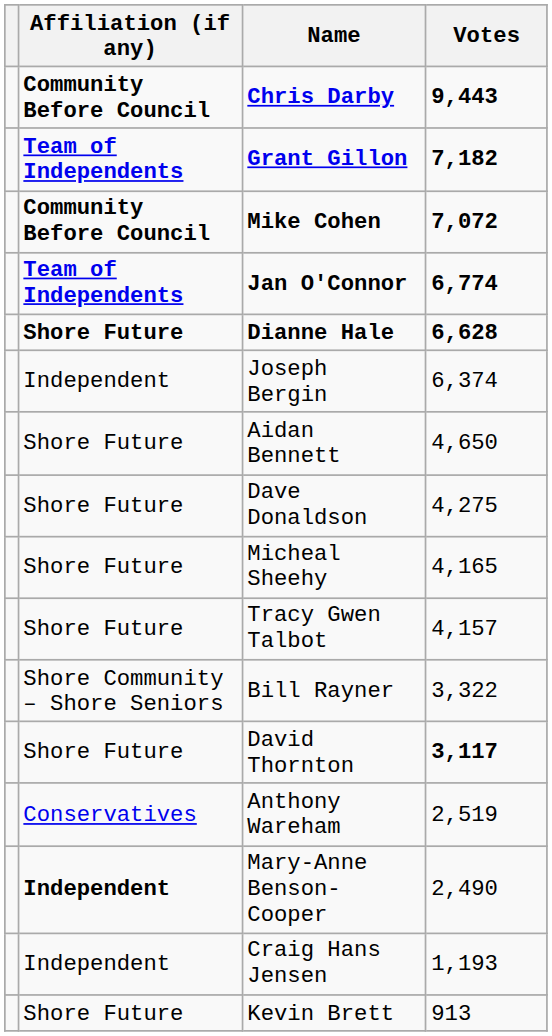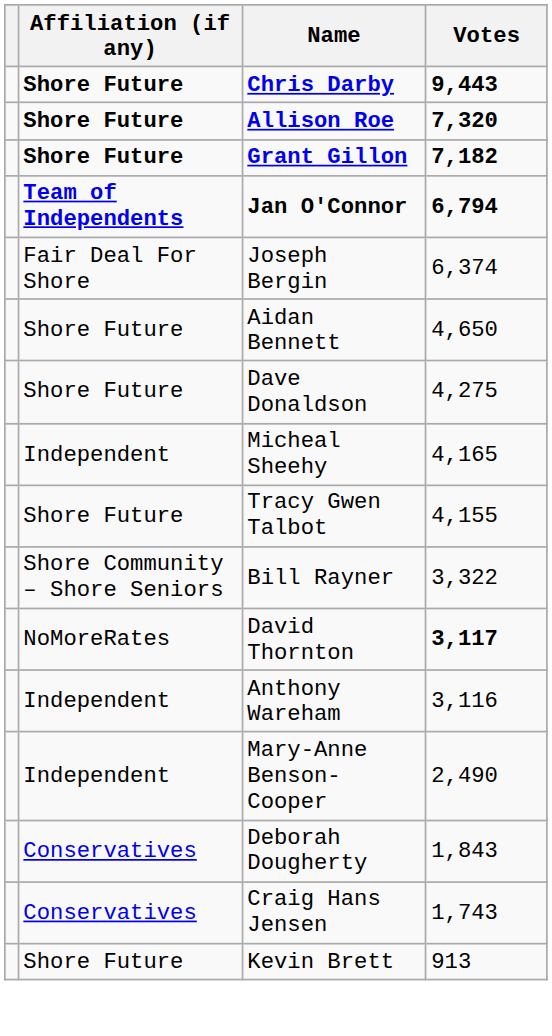 <table class="wikitable" style="width:51%;">
 <tr>
 <th style="width:1%;"></th>
 <th style="width:15%;">Affiliation (if any)</th>
 <th style="width:20%;">Name</th>
 <th style="width:15%;">Votes</th>
 </tr>
 <tr>
 <td bgcolor=></td>
-<td><strong>Community Before Council</strong></td>
+<td><strong>Shore Future</strong></td>
 <td><strong><a href='#'>Chris Darby</a></strong></td>
 <td><strong>9,443</strong></td>
 </tr>
 <tr>
 <td bgcolor=></td>
-<td><strong><a href='#'>Team of Independents</a></strong></td>
+<td><strong>Shore Future</strong></td>
+<td><strong><a href='#'>Allison Roe</a></strong></td>
+<td><strong>7,320</strong></td>
+</tr>
+<tr>
+<td bgcolor=></td>
+<td><strong>Shore Future</strong></td>
 <td><strong><a href='#'>Grant Gillon</a></strong></td>
 <td><strong>7,182</strong></td>
 </tr>
 <tr>
 <td bgcolor=></td>
-<td><strong>Community Before Council</strong></td>
-<td><strong>Mike Cohen</strong></td>
-<td><strong>7,072</strong></td>
+<td><strong><a href='#'>Team of Independents</a></strong></td>
+<td><strong>Jan O'Connor</strong></td>
+<td><strong>6,794</strong></td>
 </tr>
 <tr>
 <td bgcolor=></td>
-<td><strong><a href='#'>Team of Independents</a></strong></td>
-<td><strong>Jan O'Connor</strong></td>
-<td><strong>6,774</strong></td>
-</tr>
-<tr>
-<td bgcolor=></td>
-<td><strong>Shore Future</strong></td>
-<td><strong>Dianne Hale</strong></td>
-<td><strong>6,628</strong></td>
-</tr>
-<tr>
-<td bgcolor=></td>
-<td>Independent</td>
+<td>Fair Deal For Shore</td>
 <td>Joseph Bergin</td>
 <td>6,374</td>
 </tr>
 <tr>
 <td bgcolor=></td>
 <td>Shore Future</td>
 <td>Aidan Bennett</td>
 <td>4,650</td>
 </tr>
 <tr>
 <td bgcolor=></td>
 <td>Shore Future</td>
 <td>Dave Donaldson</td>
 <td>4,275</td>
 </tr>
 <tr>
 <td bgcolor=></td>
-<td>Shore Future</td>
+<td>Independent</td>
 <td>Micheal Sheehy</td>
 <td>4,165</td>
 </tr>
 <tr>
 <td bgcolor=></td>
 <td>Shore Future</td>
 <td>Tracy Gwen Talbot</td>
-<td>4,157</td>
+<td>4,155</td>
 </tr>
 <tr>
 <td bgcolor=></td>
 <td>Shore Community – Shore Seniors</td>
 <td>Bill Rayner</td>
 <td>3,322</td>
 </tr>
 <tr>
 <td bgcolor=></td>
-<td>Shore Future</td>
+<td>NoMoreRates</td>
 <td>David Thornton</td>
 <td><strong>3,117</strong></td>
 </tr>
 <tr>
 <td bgcolor=></td>
-<td><a href='#'>Conservatives</a></td>
+<td>Independent</td>
 <td>Anthony Wareham</td>
-<td>2,519</td>
+<td>3,116</td>
 </tr>
 <tr>
 <td bgcolor=></td>
-<td><strong>Independent</strong></td>
+<td>Independent</td>
 <td>Mary-Anne Benson-Cooper</td>
 <td>2,490</td>
 </tr>
 <tr>
 <td bgcolor=></td>
-<td>Independent</td>
+<td><a href='#'>Conservatives</a></td>
+<td>Deborah Dougherty</td>
+<td>1,843</td>
+</tr>
+<tr>
+<td bgcolor=></td>
+<td><a href='#'>Conservatives</a></td>
 <td>Craig Hans Jensen</td>
-<td>1,193</td>
+<td>1,743</td>
 </tr>
 <tr>
 <td bgcolor=></td>
 <td>Shore Future</td>
 <td>Kevin Brett</td>
 <td>913</td>
 </tr>
 </table>
